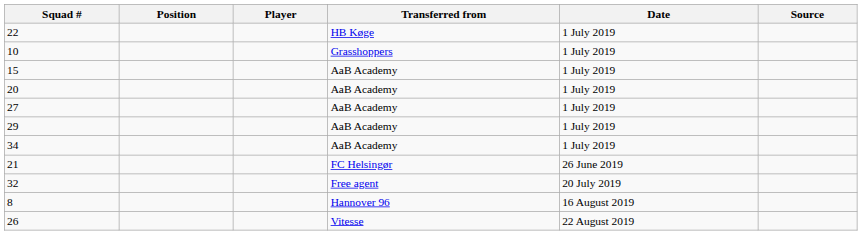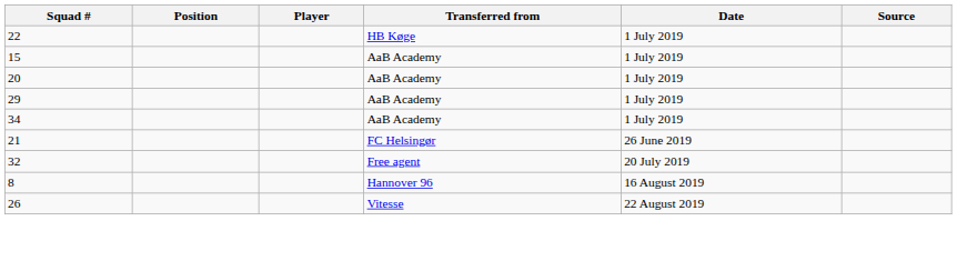 <table class="wikitable sortable" style="width:90%; text-align:center; font-size:95%; text-align:left;">
 <tr>
 <th>Squad #</th>
 <th>Position</th>
 <th>Player</th>
 <th>Transferred from</th>
 <th>Date</th>
 <th>Source</th>
 </tr>
 <tr>
 <td>22</td>
 <td></td>
 <td></td>
 <td> <a href='#'>HB Køge</a></td>
 <td>1 July 2019</td>
 <td></td>
 </tr>
 <tr>
-<td>10</td>
-<td></td>
-<td></td>
-<td> <a href='#'>Grasshoppers</a></td>
-<td>1 July 2019</td>
-<td></td>
-</tr>
-<tr>
 <td>15</td>
 <td></td>
 <td></td>
 <td> AaB Academy</td>
 <td>1 July 2019</td>
 <td></td>
 </tr>
 <tr>
 <td>20</td>
-<td></td>
-<td></td>
-<td> AaB Academy</td>
-<td>1 July 2019</td>
-<td></td>
-</tr>
-<tr>
-<td>27</td>
 <td></td>
 <td></td>
 <td> AaB Academy</td>
 <td>1 July 2019</td>
 <td></td>
 </tr>
 <tr>
 <td>29</td>
 <td></td>
 <td></td>
 <td> AaB Academy</td>
 <td>1 July 2019</td>
 <td></td>
 </tr>
 <tr>
 <td>34</td>
 <td></td>
 <td></td>
 <td> AaB Academy</td>
 <td>1 July 2019</td>
 <td></td>
 </tr>
 <tr>
 <td>21</td>
 <td></td>
 <td></td>
 <td> <a href='#'>FC Helsingør</a></td>
 <td>26 June 2019</td>
 <td></td>
 </tr>
 <tr>
 <td>32</td>
 <td></td>
 <td></td>
 <td><a href='#'>Free agent</a></td>
 <td>20 July 2019</td>
 <td></td>
 </tr>
 <tr>
 <td>8</td>
 <td></td>
 <td></td>
 <td> <a href='#'>Hannover 96</a></td>
 <td>16 August 2019</td>
 <td></td>
 </tr>
 <tr>
 <td>26</td>
 <td></td>
 <td></td>
 <td> <a href='#'>Vitesse</a></td>
 <td>22 August 2019</td>
 <td></td>
 </tr>
 </table>
